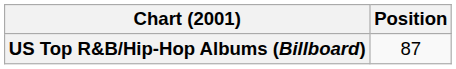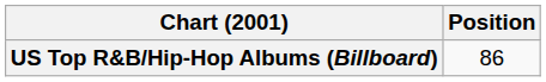 <table class="wikitable plainrowheaders" style="text-align:center">
 <tr>
 <th scope="col">Chart (2001)</th>
 <th scope="col">Position</th>
 </tr>
 <tr>
 <th scope="row">US Top R&B/Hip-Hop Albums (<em>Billboard</em>)</th>
-<td>87</td>
+<td>86</td>
 </tr>
 </table>
